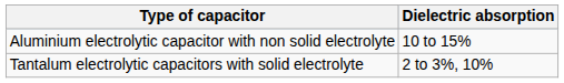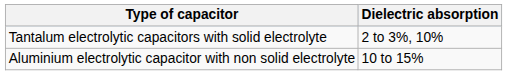 <table class="wikitable centered" style="margin:1em auto;">
 <tr style="background:#abcdef;">
 <th>Type of capacitor</th>
 <th>Dielectric absorption</th>
 </tr>
 <tr>
+<td>Tantalum electrolytic capacitors with solid electrolyte</td>
+<td>2 to 3%, 10%</td>
+</tr>
+<tr>
 <td>Aluminium electrolytic capacitor with non solid electrolyte</td>
 <td>10 to 15%</td>
 </tr>
-<tr>
-<td>Tantalum electrolytic capacitors with solid electrolyte</td>
-<td>2 to 3%, 10%</td>
-</tr>
 </table>
